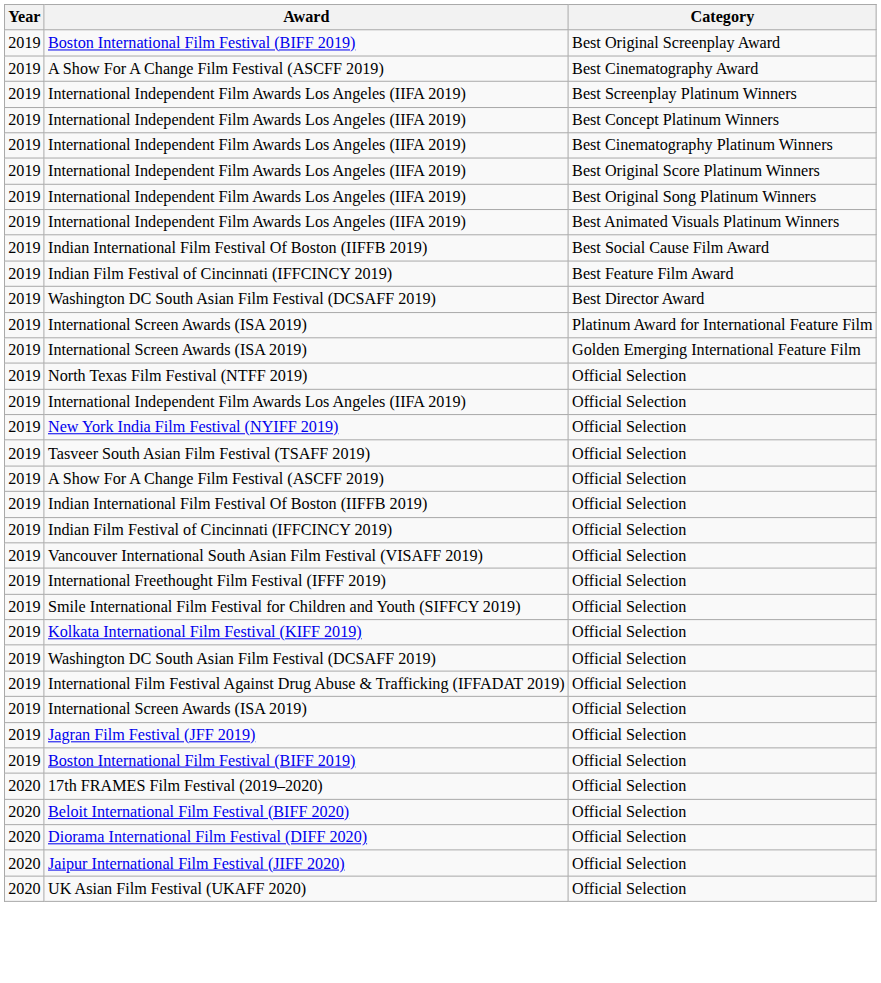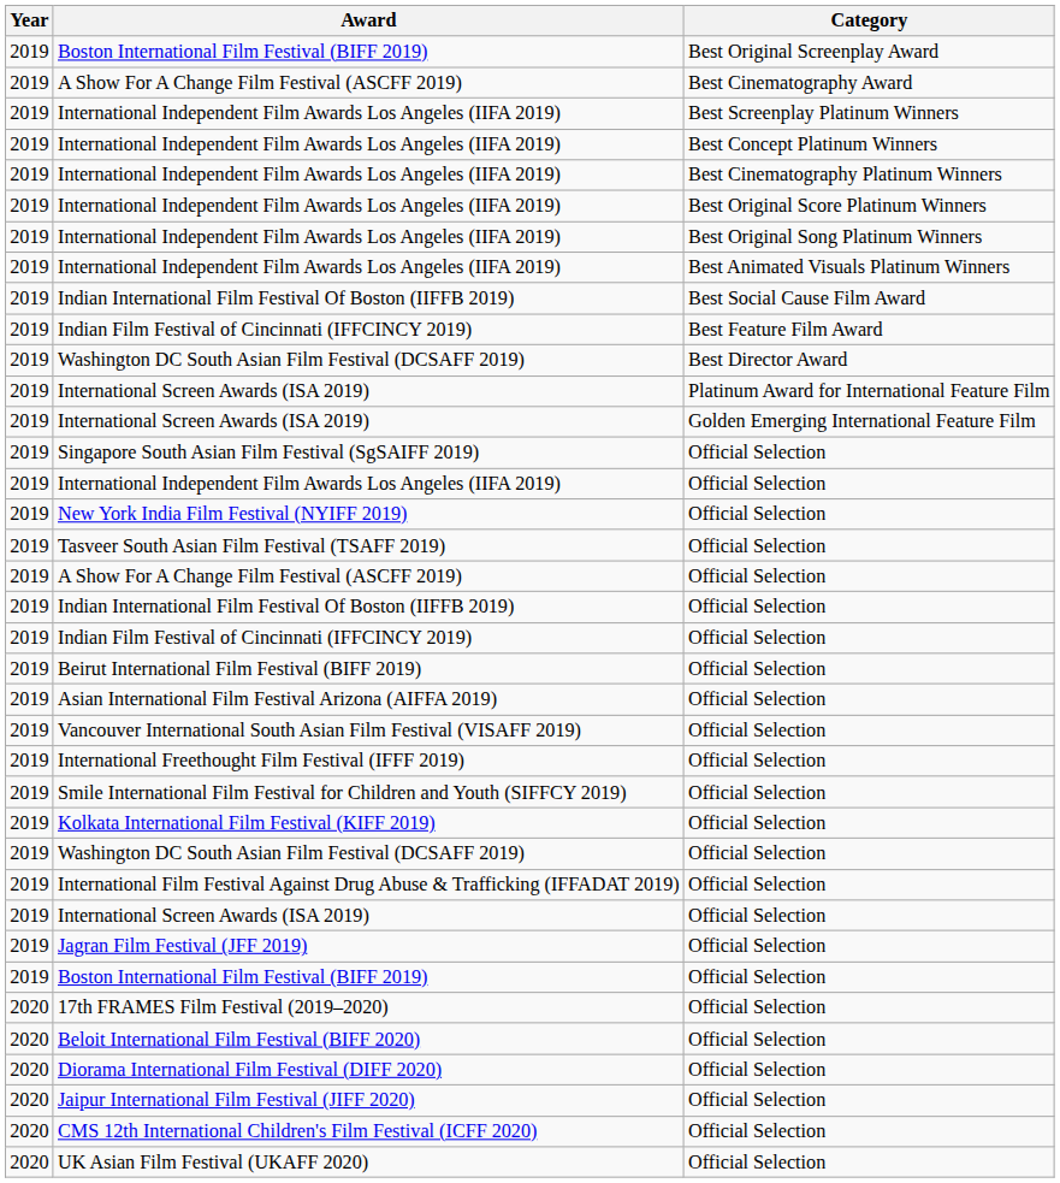 <table class="wikitable">
 <tr>
 <th>Year</th>
 <th>Award</th>
 <th>Category</th>
 </tr>
 <tr>
 <td>2019</td>
 <td><a href='#'>Boston International Film Festival (BIFF 2019)</a></td>
 <td>Best Original Screenplay Award</td>
 </tr>
 <tr>
 <td>2019</td>
 <td>A Show For A Change Film Festival (ASCFF 2019)</td>
 <td>Best Cinematography Award</td>
 </tr>
 <tr>
 <td>2019</td>
 <td>International Independent Film Awards Los Angeles (IIFA 2019)</td>
 <td>Best Screenplay Platinum Winners</td>
 </tr>
 <tr>
 <td>2019</td>
 <td>International Independent Film Awards Los Angeles (IIFA 2019)</td>
 <td>Best Concept Platinum Winners</td>
 </tr>
 <tr>
 <td>2019</td>
 <td>International Independent Film Awards Los Angeles (IIFA 2019)</td>
 <td>Best Cinematography Platinum Winners</td>
 </tr>
 <tr>
 <td>2019</td>
 <td>International Independent Film Awards Los Angeles (IIFA 2019)</td>
 <td>Best Original Score Platinum Winners</td>
 </tr>
 <tr>
 <td>2019</td>
 <td>International Independent Film Awards Los Angeles (IIFA 2019)</td>
 <td>Best Original Song Platinum Winners</td>
 </tr>
 <tr>
 <td>2019</td>
 <td>International Independent Film Awards Los Angeles (IIFA 2019)</td>
 <td>Best Animated Visuals Platinum Winners</td>
 </tr>
 <tr>
 <td>2019</td>
 <td>Indian International Film Festival Of Boston (IIFFB 2019)</td>
 <td>Best Social Cause Film Award</td>
 </tr>
 <tr>
 <td>2019</td>
 <td>Indian Film Festival of Cincinnati (IFFCINCY 2019)</td>
 <td>Best Feature Film Award</td>
 </tr>
 <tr>
 <td>2019</td>
 <td>Washington DC South Asian Film Festival (DCSAFF 2019)</td>
 <td>Best Director Award</td>
 </tr>
 <tr>
 <td>2019</td>
 <td>International Screen Awards (ISA 2019)</td>
 <td>Platinum Award for International Feature Film</td>
 </tr>
 <tr>
 <td>2019</td>
 <td>International Screen Awards (ISA 2019)</td>
 <td>Golden Emerging International Feature Film</td>
 </tr>
 <tr>
 <td>2019</td>
-<td>North Texas Film Festival (NTFF 2019)</td>
+<td>Singapore South Asian Film Festival (SgSAIFF 2019)</td>
 <td>Official Selection</td>
 </tr>
 <tr>
 <td>2019</td>
 <td>International Independent Film Awards Los Angeles (IIFA 2019)</td>
 <td>Official Selection</td>
 </tr>
 <tr>
 <td>2019</td>
 <td><a href='#'>New York India Film Festival (NYIFF 2019)</a></td>
 <td>Official Selection</td>
 </tr>
 <tr>
 <td>2019</td>
 <td>Tasveer South Asian Film Festival (TSAFF 2019)</td>
 <td>Official Selection</td>
 </tr>
 <tr>
 <td>2019</td>
 <td>A Show For A Change Film Festival (ASCFF 2019)</td>
 <td>Official Selection</td>
 </tr>
 <tr>
 <td>2019</td>
 <td>Indian International Film Festival Of Boston (IIFFB 2019)</td>
 <td>Official Selection</td>
 </tr>
 <tr>
 <td>2019</td>
 <td>Indian Film Festival of Cincinnati (IFFCINCY 2019)</td>
+<td>Official Selection</td>
+</tr>
+<tr>
+<td>2019</td>
+<td>Beirut International Film Festival (BIFF 2019)</td>
+<td>Official Selection</td>
+</tr>
+<tr>
+<td>2019</td>
+<td>Asian International Film Festival Arizona (AIFFA 2019)</td>
 <td>Official Selection</td>
 </tr>
 <tr>
 <td>2019</td>
 <td>Vancouver International South Asian Film Festival (VISAFF 2019)</td>
 <td>Official Selection</td>
 </tr>
 <tr>
 <td>2019</td>
 <td>International Freethought Film Festival (IFFF 2019)</td>
 <td>Official Selection</td>
 </tr>
 <tr>
 <td>2019</td>
 <td>Smile International Film Festival for Children and Youth (SIFFCY 2019)</td>
 <td>Official Selection</td>
 </tr>
 <tr>
 <td>2019</td>
 <td><a href='#'>Kolkata International Film Festival (KIFF 2019)</a></td>
 <td>Official Selection</td>
 </tr>
 <tr>
 <td>2019</td>
 <td>Washington DC South Asian Film Festival (DCSAFF 2019)</td>
 <td>Official Selection</td>
 </tr>
 <tr>
 <td>2019</td>
 <td>International Film Festival Against Drug Abuse & Trafficking (IFFADAT 2019)</td>
 <td>Official Selection</td>
 </tr>
 <tr>
 <td>2019</td>
 <td>International Screen Awards (ISA 2019)</td>
 <td>Official Selection</td>
 </tr>
 <tr>
 <td>2019</td>
 <td><a href='#'>Jagran Film Festival (JFF 2019)</a></td>
 <td>Official Selection</td>
 </tr>
 <tr>
 <td>2019</td>
 <td><a href='#'>Boston International Film Festival (BIFF 2019)</a></td>
 <td>Official Selection</td>
 </tr>
 <tr>
 <td>2020</td>
 <td>17th FRAMES Film Festival (2019–2020)</td>
 <td>Official Selection</td>
 </tr>
 <tr>
 <td>2020</td>
 <td><a href='#'>Beloit International Film Festival (BIFF 2020)</a></td>
 <td>Official Selection</td>
 </tr>
 <tr>
 <td>2020</td>
 <td><a href='#'>Diorama International Film Festival (DIFF 2020)</a></td>
 <td>Official Selection</td>
 </tr>
 <tr>
 <td>2020</td>
 <td><a href='#'>Jaipur International Film Festival (JIFF 2020)</a></td>
 <td>Official Selection</td>
 </tr>
 <tr>
 <td>2020</td>
+<td><a href='#'>CMS 12th International Children's Film Festival (ICFF 2020)</a></td>
+<td>Official Selection</td>
+</tr>
+<tr>
+<td>2020</td>
 <td>UK Asian Film Festival (UKAFF 2020)</td>
 <td>Official Selection</td>
 </tr>
 </table>
